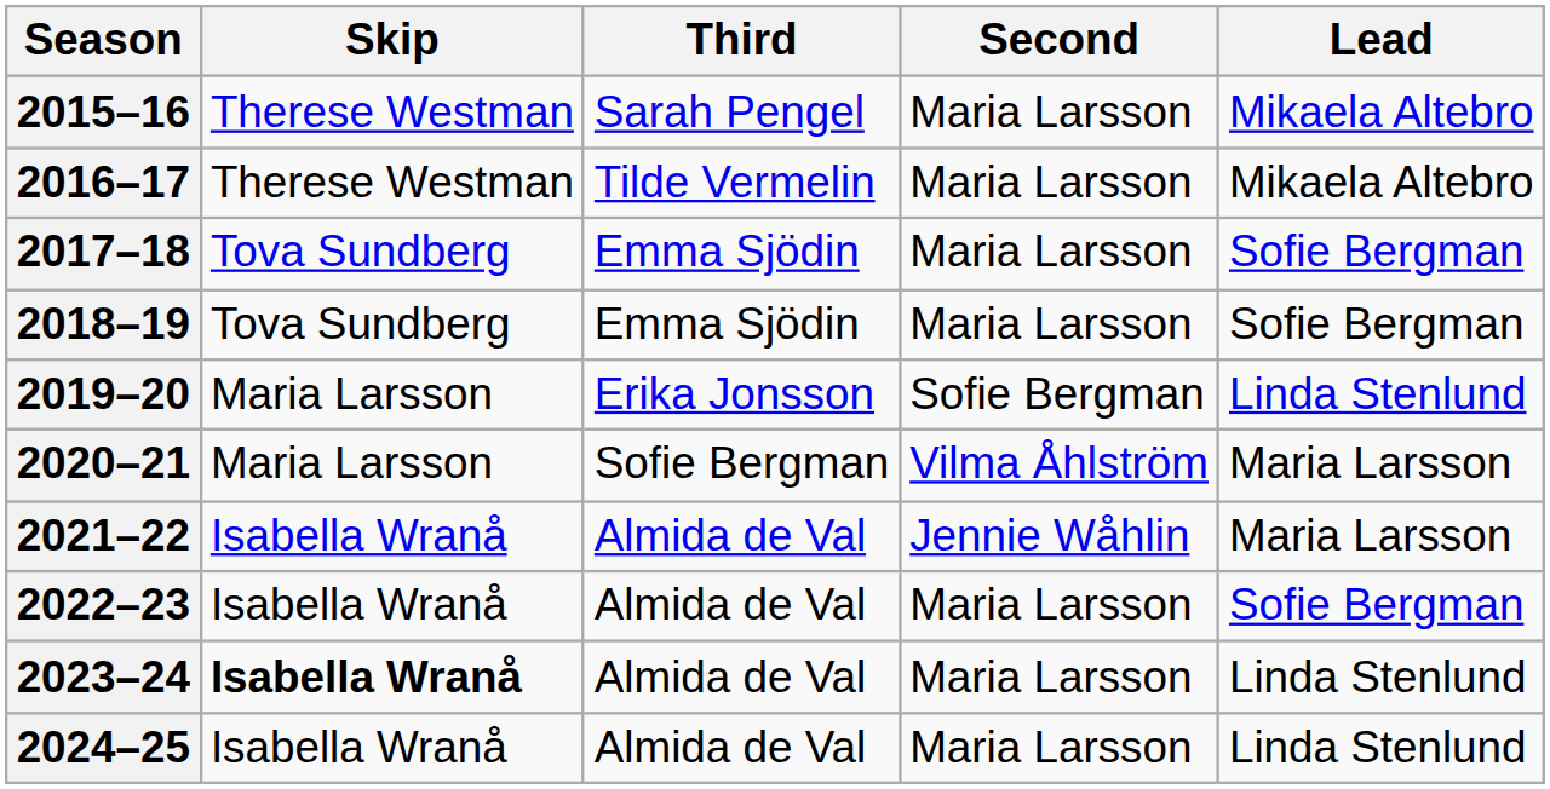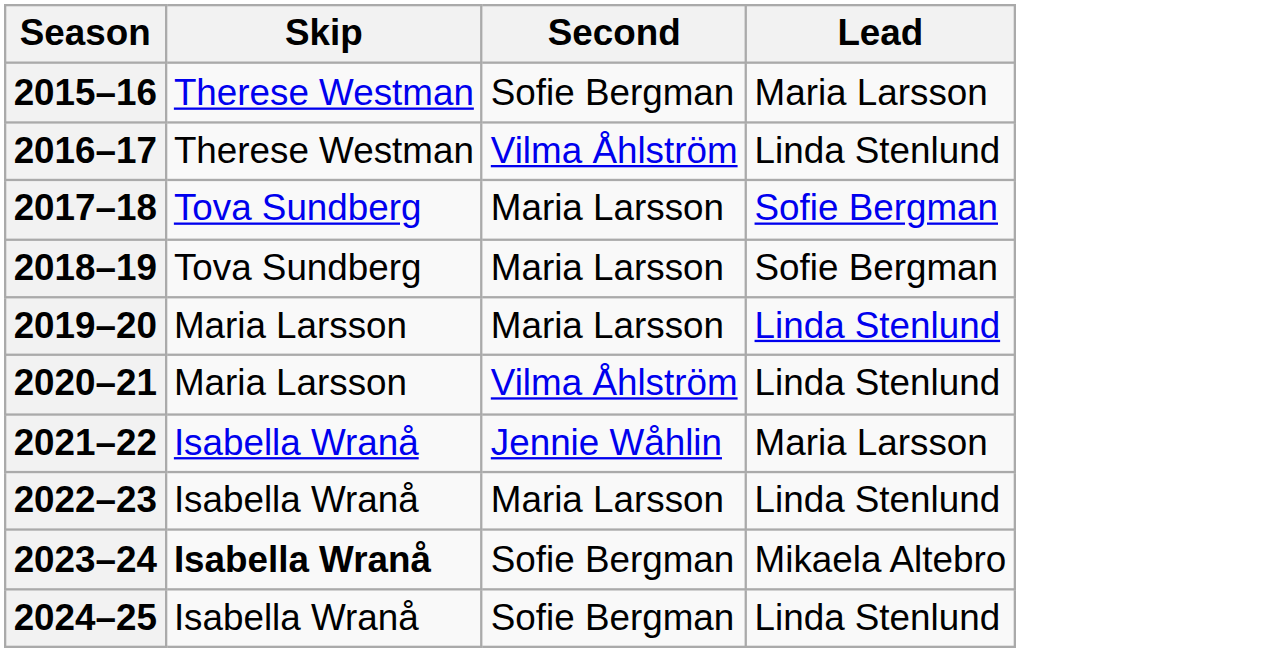 <table class="wikitable">
 <tr>
 <th scope="col">Season</th>
 <th scope="col">Skip</th>
-<th scope="col">Third</th>
 <th scope="col">Second</th>
 <th scope="col">Lead</th>
 </tr>
 <tr>
 <th scope="row">2015–16</th>
 <td><a href='#'>Therese Westman</a></td>
-<td><a href='#'>Sarah Pengel</a></td>
+<td>Sofie Bergman</td>
 <td>Maria Larsson</td>
-<td><a href='#'>Mikaela Altebro</a></td>
 </tr>
 <tr>
 <th scope="row">2016–17</th>
 <td>Therese Westman</td>
-<td><a href='#'>Tilde Vermelin</a></td>
-<td>Maria Larsson</td>
-<td>Mikaela Altebro</td>
+<td><a href='#'>Vilma Åhlström</a></td>
+<td>Linda Stenlund</td>
 </tr>
 <tr>
 <th scope="row">2017–18</th>
 <td><a href='#'>Tova Sundberg</a></td>
-<td><a href='#'>Emma Sjödin</a></td>
 <td>Maria Larsson</td>
 <td><a href='#'>Sofie Bergman</a></td>
 </tr>
 <tr>
 <th scope="row">2018–19</th>
 <td>Tova Sundberg</td>
-<td>Emma Sjödin</td>
 <td>Maria Larsson</td>
 <td>Sofie Bergman</td>
 </tr>
 <tr>
 <th scope="row">2019–20</th>
 <td>Maria Larsson</td>
-<td><a href='#'>Erika Jonsson</a></td>
-<td>Sofie Bergman</td>
+<td>Maria Larsson</td>
 <td><a href='#'>Linda Stenlund</a></td>
 </tr>
 <tr>
 <th scope="row">2020–21</th>
 <td>Maria Larsson</td>
-<td>Sofie Bergman</td>
 <td><a href='#'>Vilma Åhlström</a></td>
-<td>Maria Larsson</td>
+<td>Linda Stenlund</td>
 </tr>
 <tr>
 <th scope="row">2021–22</th>
 <td><a href='#'>Isabella Wranå</a></td>
-<td><a href='#'>Almida de Val</a></td>
 <td><a href='#'>Jennie Wåhlin</a></td>
 <td>Maria Larsson</td>
 </tr>
 <tr>
 <th scope="row">2022–23</th>
 <td>Isabella Wranå</td>
-<td>Almida de Val</td>
 <td>Maria Larsson</td>
-<td><a href='#'>Sofie Bergman</a></td>
+<td>Linda Stenlund</td>
 </tr>
 <tr>
 <th scope="row">2023–24</th>
 <td><strong>Isabella Wranå</strong></td>
-<td>Almida de Val</td>
-<td>Maria Larsson</td>
-<td>Linda Stenlund</td>
+<td>Sofie Bergman</td>
+<td>Mikaela Altebro</td>
 </tr>
 <tr>
 <th scope="row">2024–25</th>
 <td>Isabella Wranå</td>
-<td>Almida de Val</td>
-<td>Maria Larsson</td>
+<td>Sofie Bergman</td>
 <td>Linda Stenlund</td>
 </tr>
 </table>
